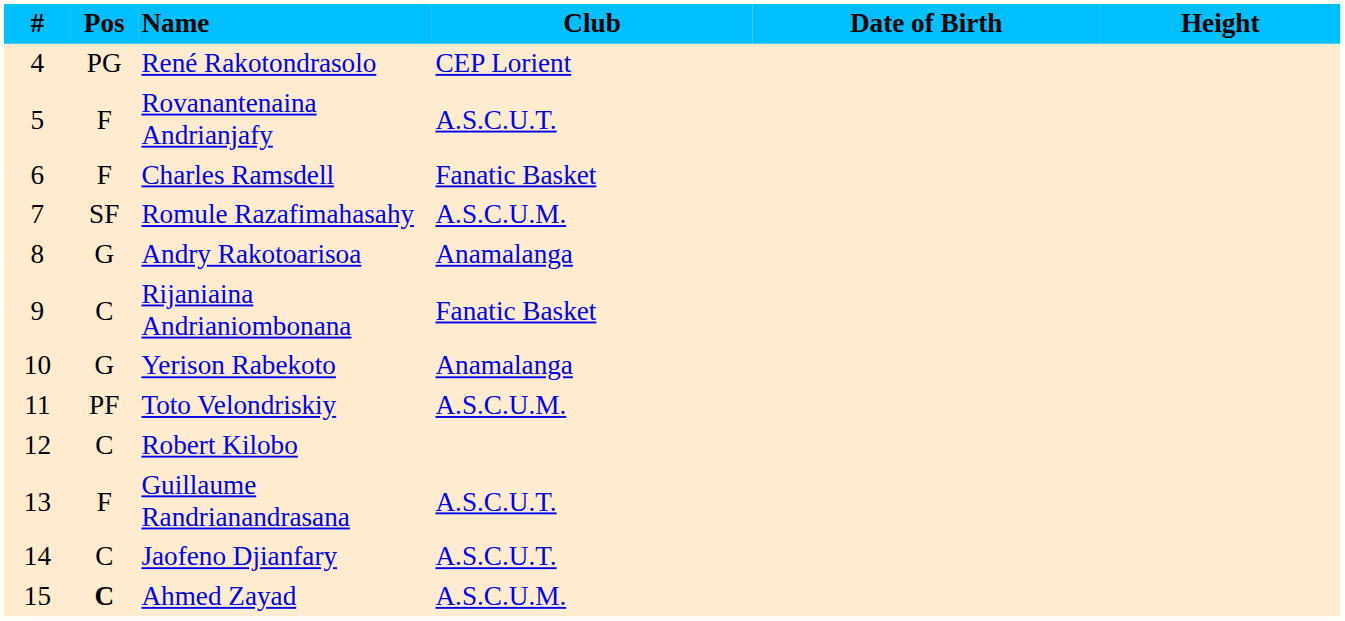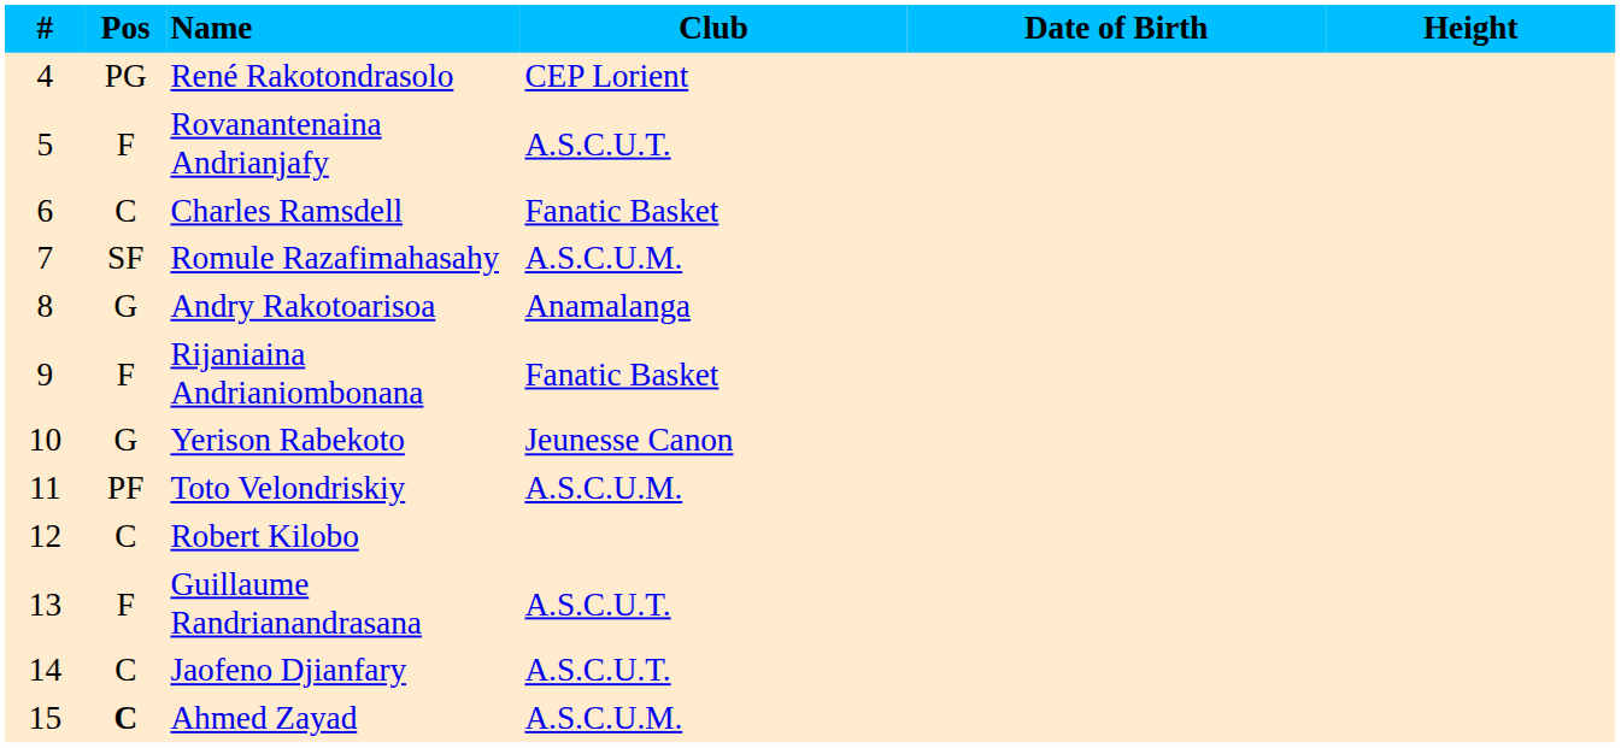 <table border=0 cellpadding=2 cellspacing=0  |- bgcolor=#FFECCE style="text-align:center; font-size:90%;" width=80%>
 <tr bgcolor=#00BFFF>
 <th width=5%>#</th>
 <th width=5%>Pos</th>
 <th width=22% align=left>Name</th>
 <th width=24%>Club</th>
 <th width=26%>Date of Birth</th>
 <th width=18%>Height</th>
 </tr>
 <tr>
 <td>4</td>
 <td>PG</td>
 <td align=left><a href='#'>René Rakotondrasolo</a></td>
 <td align=left> <a href='#'>CEP Lorient</a></td>
 <td align=left></td>
 <td></td>
 </tr>
 <tr>
 <td>5</td>
 <td>F</td>
 <td align=left><a href='#'>Rovanantenaina Andrianjafy</a></td>
 <td align=left> <a href='#'>A.S.C.U.T.</a></td>
 <td align=left></td>
 <td></td>
 </tr>
 <tr>
 <td>6</td>
-<td>F</td>
+<td>C</td>
 <td align=left><a href='#'>Charles Ramsdell</a></td>
 <td align=left> <a href='#'>Fanatic Basket</a></td>
 <td align=left></td>
 <td></td>
 </tr>
 <tr>
 <td>7</td>
 <td>SF</td>
 <td align=left><a href='#'>Romule Razafimahasahy</a></td>
 <td align=left> <a href='#'>A.S.C.U.M.</a></td>
 <td align=left></td>
 <td></td>
 </tr>
 <tr>
 <td>8</td>
 <td>G</td>
 <td align=left><a href='#'>Andry Rakotoarisoa</a></td>
 <td align=left> <a href='#'>Anamalanga</a></td>
 <td align=left></td>
 <td></td>
 </tr>
 <tr>
 <td>9</td>
-<td>C</td>
+<td>F</td>
 <td align=left><a href='#'>Rijaniaina Andrianiombonana</a></td>
 <td align=left> <a href='#'>Fanatic Basket</a></td>
 <td align=left></td>
 <td></td>
 </tr>
 <tr>
 <td>10</td>
 <td>G</td>
 <td align=left><a href='#'>Yerison Rabekoto</a></td>
-<td align=left> <a href='#'>Anamalanga</a></td>
+<td align=left> <a href='#'>Jeunesse Canon</a></td>
 <td align=left></td>
 <td></td>
 </tr>
 <tr>
 <td>11</td>
 <td>PF</td>
 <td align=left><a href='#'>Toto Velondriskiy</a></td>
 <td align=left> <a href='#'>A.S.C.U.M.</a></td>
 <td align=left></td>
 <td></td>
 </tr>
 <tr>
 <td>12</td>
 <td>C</td>
 <td align=left><a href='#'>Robert Kilobo</a></td>
 <td align=left></td>
 <td align=left></td>
 <td></td>
 </tr>
 <tr>
 <td>13</td>
 <td>F</td>
 <td align=left><a href='#'>Guillaume Randrianandrasana</a></td>
 <td align=left> <a href='#'>A.S.C.U.T.</a></td>
 <td align=left></td>
 <td></td>
 </tr>
 <tr>
 <td>14</td>
 <td>C</td>
 <td align=left><a href='#'>Jaofeno Djianfary</a></td>
 <td align=left> <a href='#'>A.S.C.U.T.</a></td>
 <td align=left></td>
 <td></td>
 </tr>
 <tr>
 <td>15</td>
 <td><strong>C</strong></td>
 <td align=left><a href='#'>Ahmed Zayad</a></td>
 <td align=left> <a href='#'>A.S.C.U.M.</a></td>
 <td align=left></td>
 <td></td>
 </tr>
 </table>
